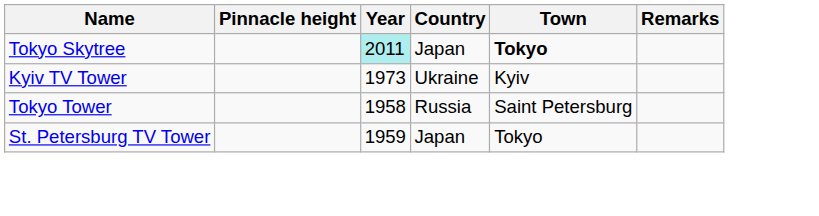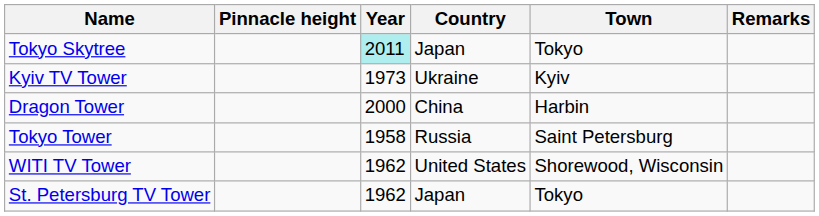 <table class="wikitable">
 <tr>
 <th>Name</th>
 <th>Pinnacle height</th>
 <th>Year</th>
 <th>Country</th>
 <th>Town</th>
 <th>Remarks</th>
 </tr>
 <tr>
 <td><a href='#'>Tokyo Skytree</a></td>
 <td></td>
 <td style="background: paleturquoise;">2011</td>
 <td>Japan</td>
-<td><strong>Tokyo</strong></td>
+<td>Tokyo</td>
 <td></td>
 </tr>
 <tr>
 <td><a href='#'>Kyiv TV Tower</a></td>
 <td></td>
 <td>1973</td>
 <td>Ukraine</td>
 <td>Kyiv</td>
 <td></td>
 </tr>
 <tr>
+<td><a href='#'>Dragon Tower</a></td>
+<td></td>
+<td>2000</td>
+<td>China</td>
+<td>Harbin</td>
+<td></td>
+</tr>
+<tr>
 <td><a href='#'>Tokyo Tower</a></td>
 <td></td>
 <td>1958</td>
 <td>Russia</td>
 <td>Saint Petersburg</td>
 <td></td>
 </tr>
 <tr>
+<td><a href='#'>WITI TV Tower</a></td>
+<td></td>
+<td>1962</td>
+<td>United States</td>
+<td>Shorewood, Wisconsin</td>
+<td></td>
+</tr>
+<tr>
 <td><a href='#'>St. Petersburg TV Tower</a></td>
 <td></td>
-<td>1959</td>
+<td>1962</td>
 <td>Japan</td>
 <td>Tokyo</td>
 <td></td>
 </tr>
 </table>
